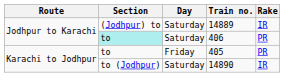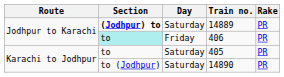 <table class="wikitable">
 <tr>
 <th>Route</th>
 <th>Section</th>
 <th>Day</th>
 <th>Train no.</th>
 <th>Rake</th>
 </tr>
 <tr>
 <td rowspan="2">Jodhpur to Karachi</td>
-<td> (<a href='#'>Jodhpur</a>) to </td>
+<td><strong> (<a href='#'>Jodhpur</a>) to </strong></td>
 <td>Saturday</td>
 <td>14889</td>
-<td><a href='#'>IR</a></td>
+<td><a href='#'>PR</a></td>
 </tr>
 <tr>
 <td style="background: paleturquoise;"> to </td>
-<td>Saturday</td>
+<td>Friday</td>
 <td>406</td>
 <td><a href='#'>PR</a></td>
 </tr>
 <tr>
 <td rowspan="2">Karachi to Jodhpur</td>
 <td> to </td>
-<td>Friday</td>
+<td>Saturday</td>
 <td>405</td>
 <td><a href='#'>PR</a></td>
 </tr>
 <tr>
 <td> to  (<a href='#'>Jodhpur</a>)</td>
 <td>Saturday</td>
 <td>14890</td>
-<td><a href='#'>IR</a></td>
+<td><a href='#'>PR</a></td>
 </tr>
 </table>
